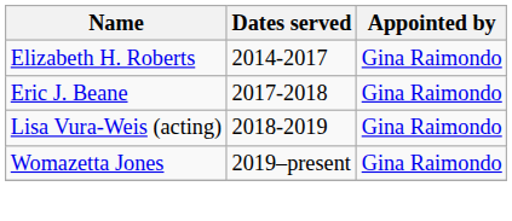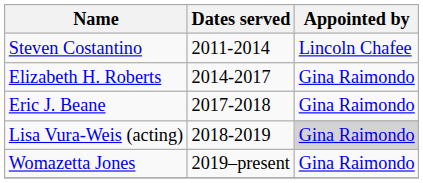 <table class="wikitable">
 <tr>
 <th>Name</th>
 <th>Dates served</th>
 <th>Appointed by</th>
+</tr>
+<tr>
+<td><a href='#'>Steven Costantino</a></td>
+<td>2011-2014</td>
+<td rowspan="1"><a href='#'>Lincoln Chafee</a></td>
 </tr>
 <tr>
 <td><a href='#'>Elizabeth H. Roberts</a></td>
 <td>2014-2017</td>
 <td rowspan="1"><a href='#'>Gina Raimondo</a></td>
 </tr>
 <tr>
 <td><a href='#'>Eric J. Beane</a></td>
 <td>2017-2018</td>
 <td rowspan="1"><a href='#'>Gina Raimondo</a></td>
 </tr>
 <tr>
 <td><a href='#'>Lisa Vura-Weis</a> (acting)</td>
 <td>2018-2019</td>
-<td rowspan="1"><a href='#'>Gina Raimondo</a></td>
+<td rowspan="1" style="background: lightgrey;"><a href='#'>Gina Raimondo</a></td>
 </tr>
 <tr>
 <td><a href='#'>Womazetta Jones</a></td>
 <td>2019–present</td>
 <td rowspan="1"><a href='#'>Gina Raimondo</a></td>
 </tr>
 <tr>
 </tr>
 </table>
